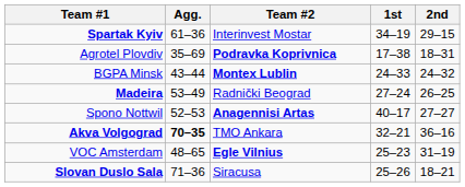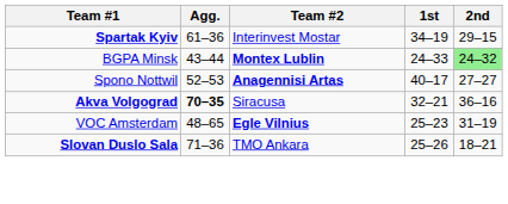 <table class=wikitable style="text-align:center">
 <tr>
 <th width=200>Team #1</th>
 <th width=50>Agg.</th>
 <th width=200>Team #2</th>
 <th width=50>1st</th>
 <th width=50>2nd</th>
 </tr>
 <tr>
 <td align=right><strong><a href='#'>Spartak Kyiv</a></strong> </td>
 <td>61–36</td>
 <td align=left> <a href='#'>Interinvest Mostar</a></td>
 <td align=center>34–19</td>
 <td align=center>29–15</td>
 </tr>
 <tr>
-<td align=right><a href='#'>Agrotel Plovdiv</a> </td>
-<td>35–69</td>
-<td align=left> <strong><a href='#'>Podravka Koprivnica</a></strong></td>
-<td align=center>17–38</td>
-<td align=center>18–31</td>
-</tr>
-<tr>
 <td align=right><a href='#'>BGPA Minsk</a> </td>
 <td>43–44</td>
 <td align=left> <strong><a href='#'>Montex Lublin</a></strong></td>
 <td align=center>24–33</td>
-<td align=center>24–32</td>
-</tr>
-<tr>
-<td align=right><strong><a href='#'>Madeira</a></strong> </td>
-<td>53–49</td>
-<td align=left> <a href='#'>Radnički Beograd</a></td>
-<td align=center>27–24</td>
-<td align=center>26–25</td>
+<td align=center style="background: lightgreen;">24–32</td>
 </tr>
 <tr>
 <td align=right><a href='#'>Spono Nottwil</a> </td>
 <td>52–53</td>
 <td align=left> <strong><a href='#'>Anagennisi Artas</a></strong></td>
 <td align=center>40–17</td>
 <td align=center>27–27</td>
 </tr>
 <tr>
 <td align=right><strong><a href='#'>Akva Volgograd</a></strong> </td>
 <td><strong>70–35</strong></td>
-<td align=left> <a href='#'>TMO Ankara</a></td>
+<td align=left> <a href='#'>Siracusa</a></td>
 <td align=center>32–21</td>
 <td align=center>36–16</td>
 </tr>
 <tr>
 <td align=right><a href='#'>VOC Amsterdam</a> </td>
 <td>48–65</td>
 <td align=left> <strong><a href='#'>Egle Vilnius</a></strong></td>
 <td align=center>25–23</td>
 <td align=center>31–19</td>
 </tr>
 <tr>
 <td align=right><strong><a href='#'>Slovan Duslo Sala</a></strong> </td>
 <td>71–36</td>
-<td align=left> <a href='#'>Siracusa</a></td>
+<td align=left> <a href='#'>TMO Ankara</a></td>
 <td align=center>25–26</td>
 <td align=center>18–21</td>
 </tr>
 </table>
